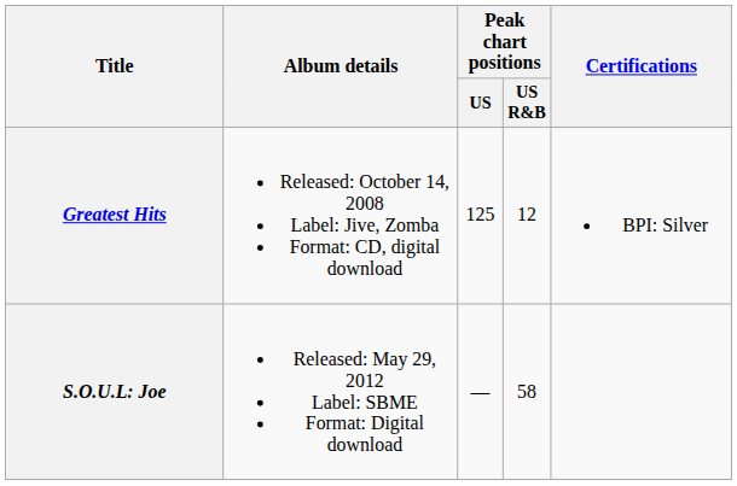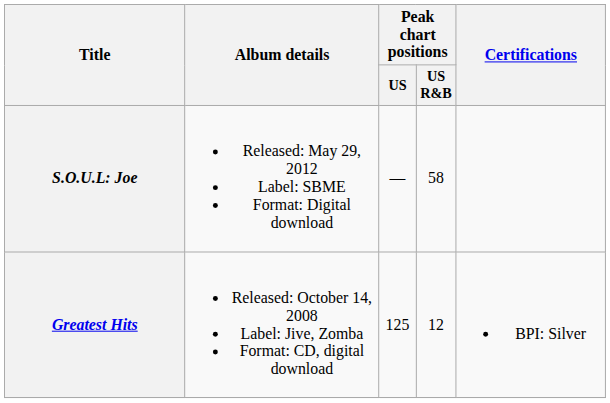 <table class="wikitable plainrowheaders" style="text-align:center;">
 <tr>
 <th scope="col" rowspan="2" style="width:18em;">Title</th>
 <th scope="col" rowspan="2" style="width:17em;">Album details</th>
 <th scope="col" colspan="2">Peak chart positions</th>
 <th scope="col" rowspan="2" style="width:12em;"><a href='#'>Certifications</a></th>
 </tr>
 <tr>
 <th scope="col" style="width:2.5em;font-size:90%;">US<br></th>
 <th scope="col" style="width:2.5em;font-size:90%;">US R&B<br></th>
 </tr>
 <tr>
+<th scope="row"><em>S.O.U.L: Joe</em></th>
+<td><br><ul><li>Released: May 29, 2012</li><li>Label: SBME</li><li>Format: Digital download</li></ul></td>
+<td>—</td>
+<td>58</td>
+<td></td>
+</tr>
+<tr>
 <th scope="row"><em><a href='#'>Greatest Hits</a></em></th>
 <td><br><ul><li>Released: October 14, 2008</li><li>Label: Jive, Zomba</li><li>Format: CD, digital download</li></ul></td>
 <td>125</td>
 <td>12</td>
 <td><br><ul><li>BPI: Silver</li></ul></td>
 </tr>
 <tr>
-<th scope="row"><em>S.O.U.L: Joe</em></th>
-<td><br><ul><li>Released: May 29, 2012</li><li>Label: SBME</li><li>Format: Digital download</li></ul></td>
-<td>—</td>
-<td>58</td>
-<td></td>
-</tr>
-<tr>
 </tr>
 </table>
